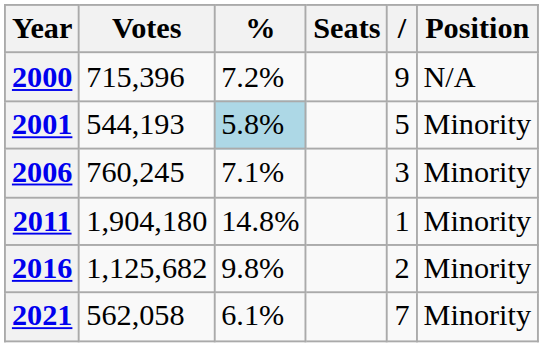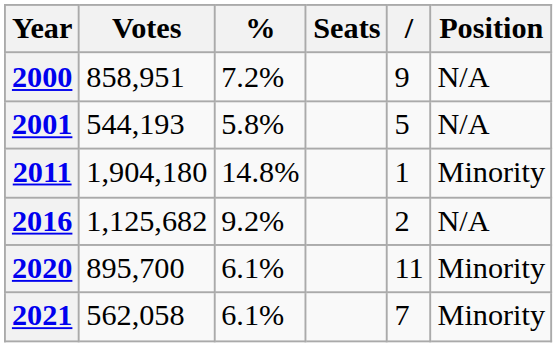 <table class="wikitable">
 <tr>
 <th>Year</th>
 <th>Votes</th>
 <th>%</th>
 <th>Seats</th>
 <th>/</th>
 <th>Position</th>
 </tr>
 <tr>
 <th><a href='#'>2000</a></th>
-<td>715,396</td>
+<td>858,951</td>
 <td>7.2%</td>
 <td></td>
 <td> 9</td>
 <td>N/A</td>
 </tr>
 <tr>
 <th><a href='#'>2001</a></th>
 <td>544,193</td>
-<td style="background: lightblue;">5.8%</td>
+<td>5.8%</td>
 <td></td>
 <td> 5</td>
-<td>Minority</td>
-</tr>
-<tr>
-<th><a href='#'>2006</a></th>
-<td>760,245</td>
-<td>7.1%<br></td>
-<td></td>
-<td> 3</td>
-<td>Minority</td>
+<td>N/A</td>
 </tr>
 <tr>
 <th><a href='#'>2011</a></th>
 <td>1,904,180</td>
 <td>14.8%<br></td>
 <td></td>
 <td> 1</td>
 <td>Minority</td>
 </tr>
 <tr>
 <th><a href='#'>2016</a></th>
 <td>1,125,682</td>
-<td>9.8%<br></td>
+<td>9.2%<br></td>
 <td></td>
 <td> 2</td>
+<td>N/A</td>
+</tr>
+<tr>
+<th><a href='#'>2020</a></th>
+<td>895,700</td>
+<td>6.1%</td>
+<td></td>
+<td> 11</td>
 <td>Minority</td>
 </tr>
 <tr>
 <th><a href='#'>2021</a></th>
 <td>562,058</td>
 <td>6.1%</td>
 <td></td>
 <td> 7</td>
 <td>Minority</td>
 </tr>
 </table>
